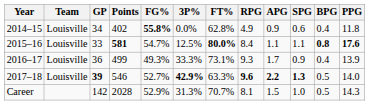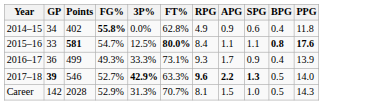 <table class="wikitable">
 <tr>
 <th>Year</th>
-<th>Team</th>
 <th>GP</th>
 <th>Points</th>
 <th>FG%</th>
 <th>3P%</th>
 <th>FT%</th>
 <th>RPG</th>
 <th>APG</th>
 <th>SPG</th>
 <th>BPG</th>
 <th>PPG</th>
 </tr>
 <tr>
 <td>2014–15</td>
-<td>Louisville</td>
 <td>34</td>
 <td>402</td>
 <td><strong>55.8%</strong></td>
 <td>0.0%</td>
 <td>62.8%</td>
 <td>4.9</td>
 <td>0.9</td>
 <td>0.6</td>
 <td>0.4</td>
 <td>11.8</td>
 </tr>
 <tr>
 <td>2015–16</td>
-<td>Louisville</td>
 <td>33</td>
 <td><strong>581</strong></td>
 <td>54.7%</td>
 <td>12.5%</td>
 <td><strong>80.0%</strong></td>
 <td>8.4</td>
 <td>1.1</td>
 <td>1.1</td>
 <td><strong>0.8</strong></td>
 <td><strong>17.6</strong></td>
 </tr>
 <tr>
 <td>2016–17</td>
-<td>Louisville</td>
 <td>36</td>
 <td>499</td>
 <td>49.3%</td>
 <td>33.3%</td>
 <td>73.1%</td>
 <td>9.3</td>
 <td>1.7</td>
 <td>0.9</td>
 <td>0.4</td>
 <td>13.9</td>
 </tr>
 <tr>
 <td>2017–18</td>
-<td>Louisville</td>
 <td><strong>39</strong></td>
 <td>546</td>
 <td>52.7%</td>
 <td><strong>42.9%</strong></td>
 <td>63.3%</td>
 <td><strong>9.6</strong></td>
 <td><strong>2.2</strong></td>
 <td><strong>1.3</strong></td>
 <td>0.5</td>
 <td>14.0</td>
 </tr>
 <tr>
 <td>Career</td>
-<td></td>
 <td>142</td>
 <td>2028</td>
 <td>52.9%</td>
 <td>31.3%</td>
 <td>70.7%</td>
 <td>8.1</td>
 <td>1.5</td>
 <td>1.0</td>
 <td>0.5</td>
 <td>14.3</td>
 </tr>
 </table>
